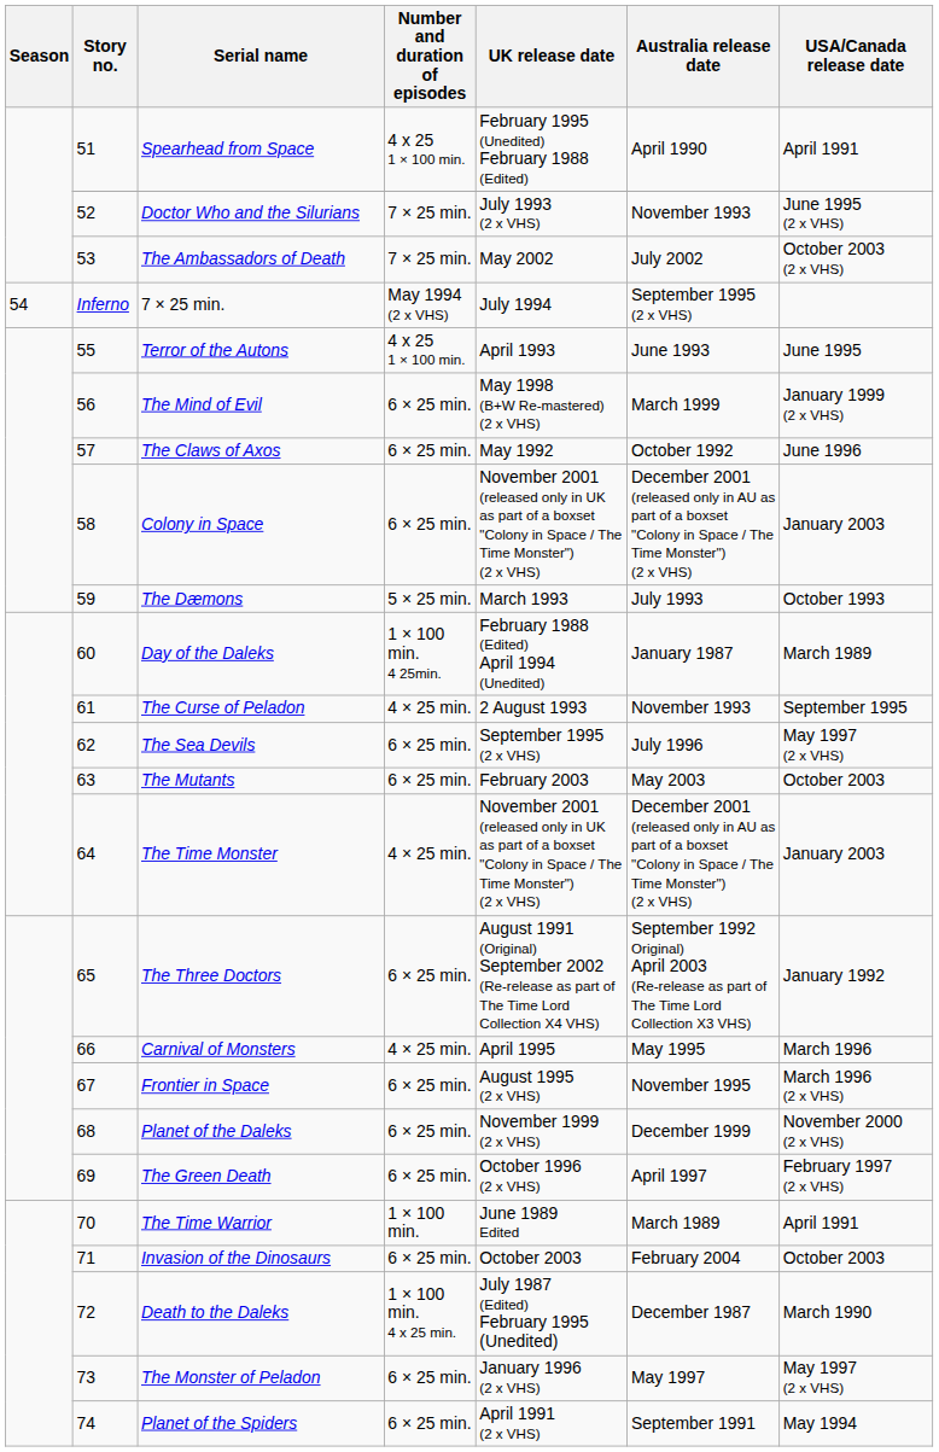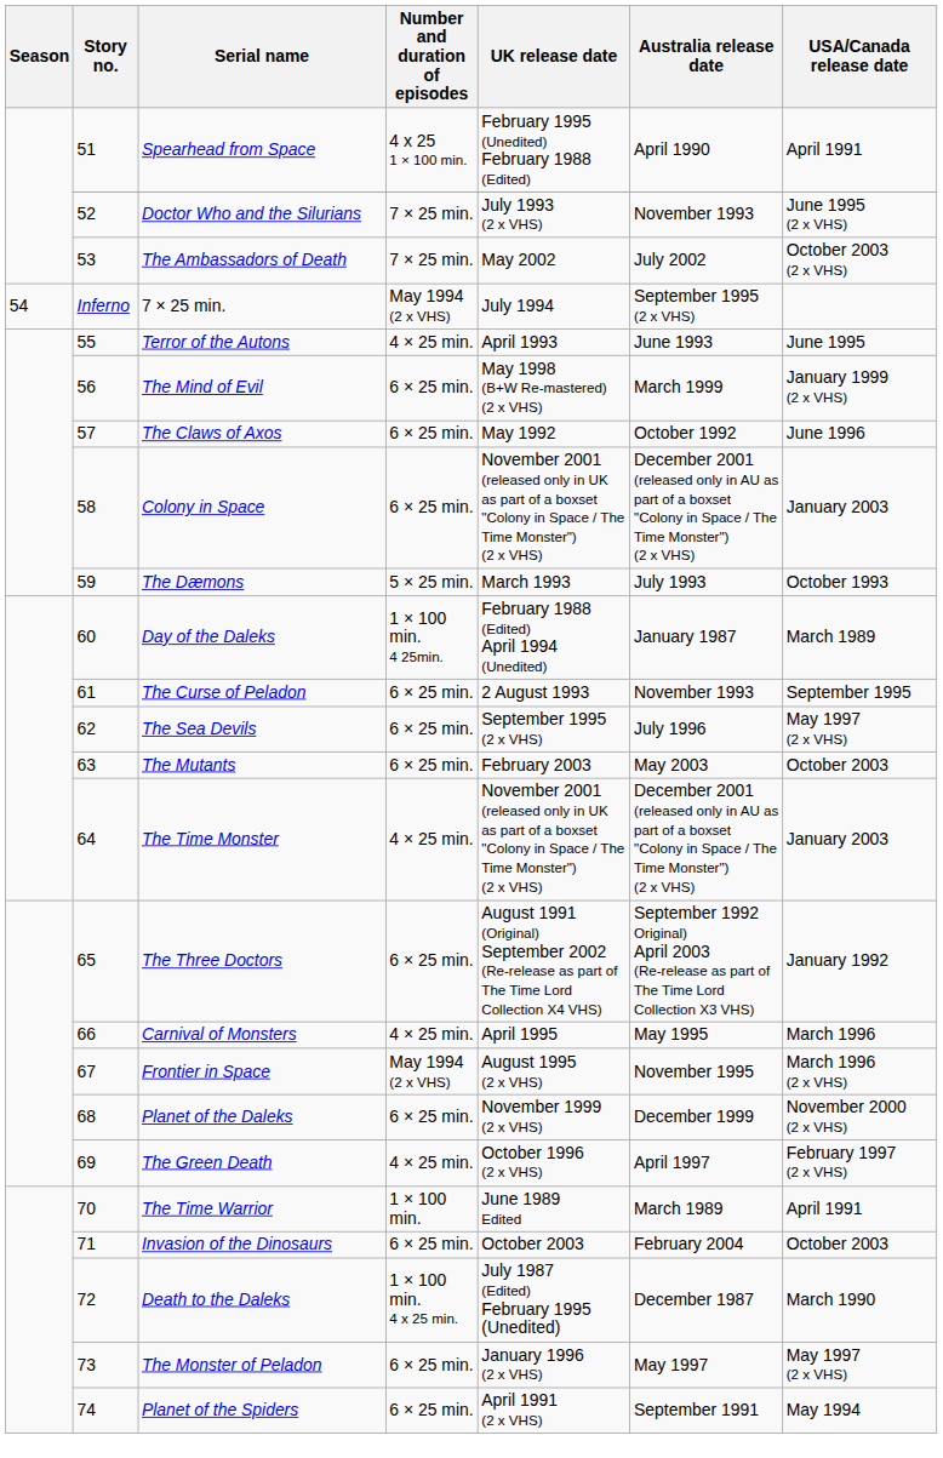 <table class="wikitable sortable" style="width:100%;">
 <tr>
 <th style="width:4%;">Season</th>
 <th style="width:7%;">Story no.</th>
 <th style="width:28%;">Serial name</th>
 <th style="width:10%;">Number and duration<br>of episodes</th>
 <th style="width:17%;">UK release date</th>
 <th style="width:17%;">Australia  release date</th>
 <th style="width:17%;">USA/Canada release date</th>
 </tr>
 <tr>
 <td rowspan="4"></td>
 <td>51</td>
 <td><em><a href='#'>Spearhead from Space</a></em></td>
 <td>4 x 25<br><small>1 × 100 min.</small></td>
 <td data-sort-value="1995-02">February 1995 <small>(Unedited)</small><br>February 1988 <small>(Edited)</small></td>
 <td data-sort-value="1990-04">April 1990</td>
 <td data-sort-value="1991-04">April 1991</td>
 </tr>
 <tr>
 </tr>
 <tr>
 <td>52</td>
 <td><em><a href='#'>Doctor Who and the Silurians</a></em></td>
 <td>7 × 25 min.</td>
 <td data-sort-value="1993-07">July 1993<br><small>(2 x VHS)</small></td>
 <td data-sort-value="1993-11">November 1993</td>
 <td data-sort-value="1995-06">June 1995<br><small>(2 x VHS)</small></td>
 </tr>
 <tr>
 <td>53</td>
 <td><em><a href='#'>The Ambassadors of Death</a></em></td>
 <td>7 × 25 min.</td>
 <td data-sort-value="2002-05">May 2002</td>
 <td data-sort-value="2002-07">July 2002</td>
 <td data-sort-value="2003-10">October 2003<br><small>(2 x VHS)</small></td>
 </tr>
 <tr>
 <td>54</td>
 <td><em><a href='#'>Inferno</a></em></td>
 <td>7 × 25 min.</td>
 <td data-sort-value="1994-05">May 1994<br><small>(2 x VHS)</small></td>
 <td data-sort-value="1994-07">July 1994</td>
 <td data-sort-value="1995-09">September 1995<br><small>(2 x VHS)</small></td>
 </tr>
 <tr>
 <td rowspan="5"></td>
 <td>55</td>
 <td><em><a href='#'>Terror of the Autons</a></em><br></td>
-<td>4 x 25<br><small>1 × 100 min.</small></td>
+<td>4 × 25 min.</td>
 <td data-sort-value="1993-04">April 1993</td>
 <td data-sort-value="1993-06">June 1993</td>
 <td data-sort-value="1995-06">June 1995</td>
 </tr>
 <tr>
 <td>56</td>
 <td><em><a href='#'>The Mind of Evil</a></em></td>
 <td>6 × 25 min.</td>
 <td data-sort-value="1998-05">May 1998<br><small>(B+W Re-mastered)</small><br><small>(2 x VHS)</small></td>
 <td data-sort-value="1999-03">March 1999</td>
 <td data-sort-value="1999-01">January 1999<br><small>(2 x VHS)</small></td>
 </tr>
 <tr>
 <td>57</td>
 <td><em><a href='#'>The Claws of Axos</a></em></td>
 <td>6 × 25 min.</td>
 <td data-sort-value="1992-05">May 1992</td>
 <td data-sort-value="1992-10">October 1992</td>
 <td data-sort-value="1996-06">June 1996</td>
 </tr>
 <tr>
 <td>58</td>
 <td><em><a href='#'>Colony in Space</a></em></td>
 <td>6 × 25 min.</td>
 <td data-sort-value="2001-11">November 2001<br><small>(released only in UK as part of a boxset "Colony in Space / The Time Monster")</small><br><small>(2 x VHS)</small></td>
 <td data-sort-value="2001-12">December 2001<br><small>(released only in AU as part of a boxset "Colony in Space / The Time Monster")</small><br><small>(2 x VHS)</small></td>
 <td data-sort-value="2003-01">January 2003</td>
 </tr>
 <tr>
 <td>59</td>
 <td><em><a href='#'>The Dæmons</a></em></td>
 <td>5 × 25 min.</td>
 <td data-sort-value="1993-03">March 1993</td>
 <td data-sort-value="1993-07">July 1993</td>
 <td data-sort-value="1993-10">October 1993</td>
 </tr>
 <tr>
 <td rowspan="5"><br></td>
 <td>60</td>
 <td><em><a href='#'>Day of the Daleks</a></em></td>
 <td>1 × 100 min.<br><small>4 25min.</small></td>
 <td data-sort-value="1988-02">February 1988 <small>(Edited)</small><br>April 1994 <small>(Unedited)</small></td>
 <td data-sort-value="1987-01">January 1987</td>
 <td data-sort-value="1989-03">March 1989</td>
 </tr>
 <tr>
 <td>61</td>
 <td><em><a href='#'>The Curse of Peladon</a></em></td>
-<td>4 × 25 min.</td>
+<td>6 × 25 min.</td>
 <td data-sort-value="1993-08-02">2 August 1993</td>
 <td data-sort-value="1993-11">November 1993</td>
 <td data-sort-value="1995-09">September 1995</td>
 </tr>
 <tr>
 <td>62</td>
 <td><em><a href='#'>The Sea Devils</a></em></td>
 <td>6 × 25 min.</td>
 <td data-sort-value="1995-09">September 1995<br><small>(2 x VHS)</small></td>
 <td data-sort-value="1996-07">July 1996</td>
 <td data-sort-value="1997-05">May 1997<br><small>(2 x VHS)</small></td>
 </tr>
 <tr>
 <td>63</td>
 <td><em><a href='#'>The Mutants</a></em></td>
 <td>6 × 25 min.</td>
 <td data-sort-value="2003-02">February 2003</td>
 <td data-sort-value="2003-05">May 2003</td>
 <td data-sort-value="2003-10">October 2003</td>
 </tr>
 <tr>
 <td>64</td>
 <td><em><a href='#'>The Time Monster</a></em></td>
 <td>4 × 25 min.</td>
 <td data-sort-value="2001-11">November 2001<br><small>(released only in UK as part of a boxset "Colony in Space / The Time Monster")</small><br><small>(2 x VHS)</small></td>
 <td data-sort-value="2001-12">December 2001<br><small>(released only in AU as part of a boxset "Colony in Space / The Time Monster")</small><br><small>(2 x VHS)</small></td>
 <td data-sort-value="2003-01">January 2003</td>
 </tr>
 <tr>
 <td rowspan="5"></td>
 <td>65</td>
 <td><em><a href='#'>The Three Doctors</a></em></td>
 <td>6 × 25 min.</td>
 <td data-sort-value="1991-08">August 1991<br><small>(Original)</small><br>September 2002 <small>(Re-release as part of The Time Lord Collection X4 VHS)</small></td>
 <td data-sort-value="1992-09">September 1992 <small>Original)</small><br>April 2003<br><small>(Re-release as part of The Time Lord Collection X3 VHS)</small></td>
 <td data-sort-value="1992-01">January 1992</td>
 </tr>
 <tr>
 <td>66</td>
 <td><em><a href='#'>Carnival of Monsters</a></em></td>
 <td>4 × 25 min.</td>
 <td data-sort-value="1995-04">April 1995</td>
 <td data-sort-value="1995-05">May 1995</td>
 <td data-sort-value="1996-03">March 1996</td>
 </tr>
 <tr>
 <td>67</td>
 <td><em><a href='#'>Frontier in Space</a></em></td>
-<td>6 × 25 min.</td>
+<td data-sort-value="1994-05">May 1994<br><small>(2 x VHS)</small></td>
 <td data-sort-value="1995-08">August 1995<br><small>(2 x VHS)</small></td>
 <td data-sort-value="1995-11">November 1995</td>
 <td data-sort-value="1996-03">March 1996<br><small>(2 x VHS)</small></td>
 </tr>
 <tr>
 <td>68</td>
 <td><em><a href='#'>Planet of the Daleks</a></em></td>
 <td>6 × 25 min.</td>
 <td data-sort-value="1999-11">November 1999<br><small>(2 x VHS)</small></td>
 <td data-sort-value="1999-12">December 1999</td>
 <td data-sort-value="2000-11">November 2000 <br><small>(2 x VHS)</small></td>
 </tr>
 <tr>
 <td>69</td>
 <td><em><a href='#'>The Green Death</a></em></td>
-<td>6 × 25 min.</td>
+<td>4 × 25 min.</td>
 <td data-sort-value="1996-10">October 1996<br><small>(2 x VHS)</small></td>
 <td data-sort-value="1997-04">April 1997</td>
 <td data-sort-value="1997-02">February 1997<br><small>(2 x VHS)</small></td>
 </tr>
 <tr>
 <td rowspan="5"></td>
 <td>70</td>
 <td><em><a href='#'>The Time Warrior</a></em></td>
 <td>1 × 100 min.</td>
 <td data-sort-value="1989-06">June 1989<br><small>Edited</small></td>
 <td data-sort-value="1989-03">March 1989</td>
 <td data-sort-value="1991-04">April 1991</td>
 </tr>
 <tr>
 <td>71</td>
 <td><em><a href='#'>Invasion of the Dinosaurs</a></em></td>
 <td>6 × 25 min.</td>
 <td data-sort-value="2003-10">October 2003</td>
 <td data-sort-value="2004-02">February 2004</td>
 <td data-sort-value="2003-10">October 2003</td>
 </tr>
 <tr>
 <td>72</td>
 <td><em><a href='#'>Death to the Daleks</a></em></td>
 <td>1 × 100 min.<br><small>4 x 25 min.</small></td>
 <td data-sort-value="1987-07">July 1987<br><small>(Edited)</small><br>February 1995 (Unedited)</td>
 <td data-sort-value="1987-12">December 1987</td>
 <td data-sort-value="1990-03">March 1990</td>
 </tr>
 <tr>
 <td>73</td>
 <td><em><a href='#'>The Monster of Peladon</a></em></td>
 <td>6 × 25 min.</td>
 <td data-sort-value="1996-01">January 1996<br><small>(2 x VHS)</small></td>
 <td data-sort-value="1997-05">May 1997</td>
 <td data-sort-value="1997-05">May 1997<br><small>(2 x VHS)</small></td>
 </tr>
 <tr>
 <td>74</td>
 <td><em><a href='#'>Planet of the Spiders</a></em></td>
 <td>6 × 25 min.</td>
 <td data-sort-value="1991-04">April 1991<br><small>(2 x VHS)</small></td>
 <td data-sort-value="1991-09">September 1991</td>
 <td data-sort-value="1994-05">May 1994</td>
 </tr>
 </table>
